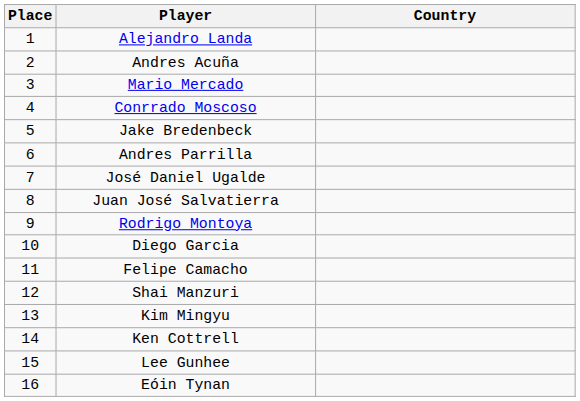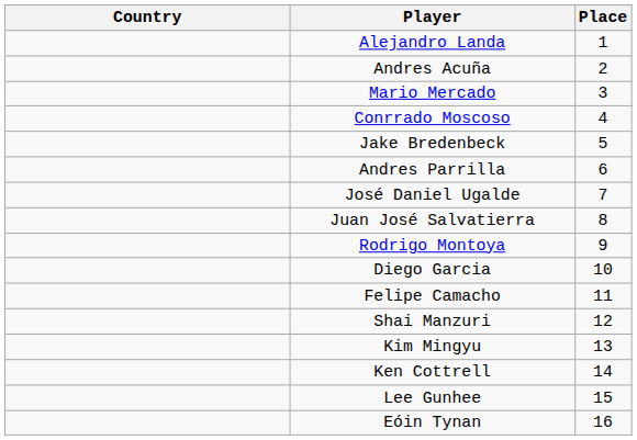 <table class="wikitable">
 <tr style="font-size:11pt;font-weight:bold" align="center" valign="bottom">
+<th width="250">Country</th>
+<th width="250">Player</th>
 <th width="30">Place</th>
-<th width="250">Player</th>
-<th width="250">Country</th>
 </tr>
 <tr style="font-size:11pt"  align="center">
+<td></td>
+<td><a href='#'>Alejandro Landa</a></td>
 <td>1</td>
-<td><a href='#'>Alejandro Landa</a></td>
-<td></td>
 </tr>
 <tr style="font-size:11pt"  align="center">
+<td></td>
+<td>Andres Acuña</td>
 <td>2</td>
-<td>Andres Acuña</td>
-<td></td>
 </tr>
 <tr style="font-size:11pt"  align="center">
+<td></td>
+<td><a href='#'>Mario Mercado</a></td>
 <td>3</td>
-<td><a href='#'>Mario Mercado</a></td>
-<td></td>
 </tr>
 <tr style="font-size:11pt"  align="center">
+<td></td>
+<td><a href='#'>Conrrado Moscoso</a></td>
 <td>4</td>
-<td><a href='#'>Conrrado Moscoso</a></td>
-<td></td>
 </tr>
 <tr style="font-size:11pt"  align="center">
+<td></td>
+<td>Jake Bredenbeck</td>
 <td>5</td>
-<td>Jake Bredenbeck</td>
-<td></td>
 </tr>
 <tr style="font-size:11pt"  align="center">
+<td></td>
+<td>Andres Parrilla</td>
 <td>6</td>
-<td>Andres Parrilla</td>
-<td></td>
 </tr>
 <tr style="font-size:11pt"  align="center">
+<td></td>
+<td>José Daniel Ugalde</td>
 <td>7</td>
-<td>José Daniel Ugalde</td>
-<td></td>
 </tr>
 <tr style="font-size:11pt"  align="center">
+<td></td>
+<td>Juan José Salvatierra</td>
 <td>8</td>
-<td>Juan José Salvatierra</td>
-<td></td>
 </tr>
 <tr style="font-size:11pt"  align="center">
+<td></td>
+<td><a href='#'>Rodrigo Montoya</a></td>
 <td>9</td>
-<td><a href='#'>Rodrigo Montoya</a></td>
-<td></td>
 </tr>
 <tr style="font-size:11pt"  align="center">
+<td></td>
+<td>Diego Garcia</td>
 <td>10</td>
-<td>Diego Garcia</td>
-<td></td>
 </tr>
 <tr style="font-size:11pt"  align="center">
+<td></td>
+<td>Felipe Camacho</td>
 <td>11</td>
-<td>Felipe Camacho</td>
-<td></td>
 </tr>
 <tr style="font-size:11pt"  align="center">
+<td></td>
+<td>Shai Manzuri</td>
 <td>12</td>
-<td>Shai Manzuri</td>
-<td></td>
 </tr>
 <tr style="font-size:11pt"  align="center">
+<td></td>
+<td>Kim Mingyu</td>
 <td>13</td>
-<td>Kim Mingyu</td>
-<td></td>
 </tr>
 <tr style="font-size:11pt"  align="center">
+<td></td>
+<td>Ken Cottrell</td>
 <td>14</td>
-<td>Ken Cottrell</td>
-<td></td>
 </tr>
 <tr style="font-size:11pt"  align="center">
+<td></td>
+<td>Lee Gunhee</td>
 <td>15</td>
-<td>Lee Gunhee</td>
-<td></td>
 </tr>
 <tr style="font-size:11pt"  align="center">
+<td></td>
+<td>Eóin Tynan</td>
 <td>16</td>
-<td>Eóin Tynan</td>
-<td></td>
 </tr>
 </table>
